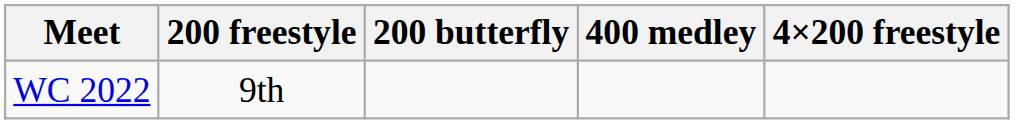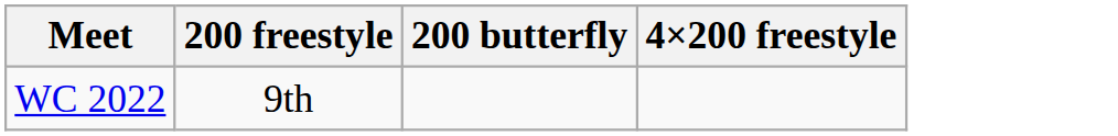 <table class="sortable wikitable">
 <tr>
 <th>Meet</th>
 <th class="unsortable">200 freestyle</th>
 <th class="unsortable">200 butterfly</th>
-<th class="unsortable">400 medley</th>
 <th class="unsortable">4×200 freestyle</th>
 </tr>
 <tr>
 <td><a href='#'>WC 2022</a></td>
 <td align="center">9th</td>
 <td align="center"></td>
 <td align="center"></td>
-<td align="center"></td>
 </tr>
 </table>
